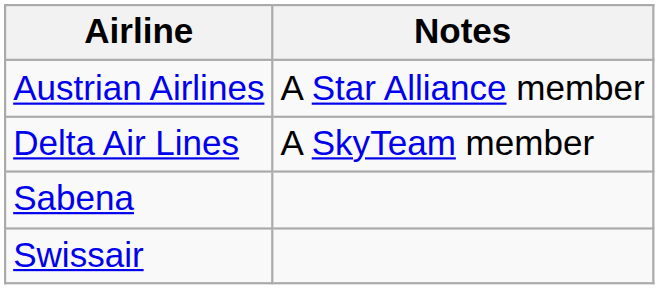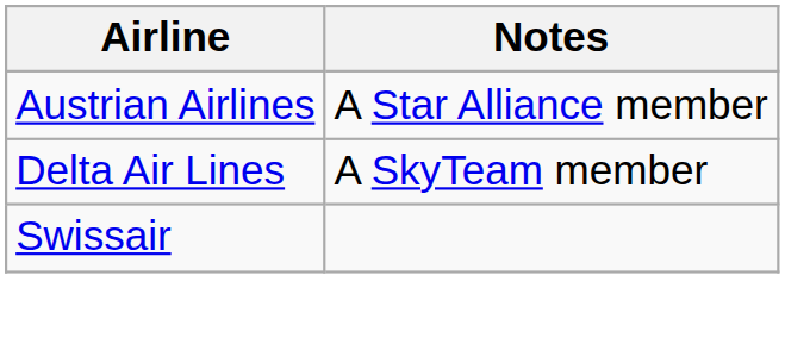 <table class="wikitable sortable">
 <tr>
 <th bgcolor="silver">Airline</th>
 <th bgcolor="silver" align="left">Notes</th>
 </tr>
 <tr>
 <td> <a href='#'>Austrian Airlines</a></td>
 <td>A <a href='#'>Star Alliance</a> member</td>
 </tr>
 <tr>
 <td> <a href='#'>Delta Air Lines</a></td>
 <td>A <a href='#'>SkyTeam</a> member</td>
 </tr>
 <tr>
-<td> <a href='#'>Sabena</a></td>
-<td></td>
-</tr>
-<tr>
 <td> <a href='#'>Swissair</a></td>
 <td></td>
 </tr>
 </table>
